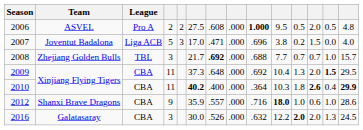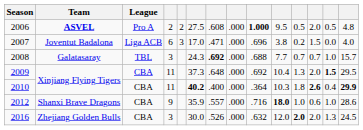 <table class="wikitable sortable" style="font-size:95%; text-align:center;">
 <tr>
 <th>Season</th>
 <th>Team</th>
 <th>League</th>
 <th></th>
 <th></th>
 <th></th>
 <th></th>
 <th></th>
 <th></th>
 <th></th>
 <th></th>
 <th></th>
 <th></th>
 <th></th>
 </tr>
 <tr>
 <td>2006</td>
-<td><a href='#'>ASVEL</a></td>
+<td><strong><a href='#'>ASVEL</a></strong></td>
 <td><a href='#'>Pro A</a></td>
 <td>2</td>
 <td>2</td>
 <td>27.5</td>
 <td>.608</td>
 <td>.000</td>
 <td><strong>1.000</strong></td>
 <td>9.5</td>
 <td>0.5</td>
 <td>2.0</td>
 <td>0.5</td>
 <td>4.8</td>
 </tr>
 <tr>
 <td>2007</td>
 <td><a href='#'>Joventut Badalona</a></td>
 <td><a href='#'>Liga ACB</a></td>
-<td>5</td>
+<td>6</td>
 <td>3</td>
 <td>17.0</td>
 <td>.471</td>
 <td>.000</td>
 <td>.696</td>
 <td>3.8</td>
 <td>0.2</td>
 <td>1.5</td>
 <td>0.0</td>
 <td>4.0</td>
 </tr>
 <tr>
 <td>2008</td>
-<td><a href='#'>Zhejiang Golden Bulls</a></td>
+<td><a href='#'>Galatasaray</a></td>
 <td><a href='#'>TBL</a></td>
 <td>3</td>
 <td></td>
-<td>21.7</td>
+<td>24.3</td>
 <td><strong>.692</strong></td>
 <td>.000</td>
 <td>.688</td>
 <td>7.7</td>
 <td>0.7</td>
 <td>0.7</td>
 <td>1.0</td>
 <td>15.7</td>
 </tr>
 <tr>
 <td><a href='#'>2009</a></td>
 <td rowspan="2"><a href='#'>Xinjiang Flying Tigers</a></td>
 <td><a href='#'>CBA</a></td>
 <td>11</td>
 <td></td>
 <td>37.3</td>
 <td>.648</td>
 <td>.000</td>
 <td>.692</td>
 <td>10.4</td>
 <td>1.3</td>
 <td>2.0</td>
 <td><strong>1.5</strong></td>
 <td>29.5</td>
 </tr>
 <tr>
 <td><a href='#'>2010</a></td>
 <td>CBA</td>
 <td>11</td>
 <td></td>
 <td><strong>40.2</strong></td>
 <td>.400</td>
 <td>.000</td>
 <td>.364</td>
 <td>10.3</td>
 <td>1.8</td>
 <td><strong>2.6</strong></td>
 <td>0.4</td>
 <td><strong>29.9</strong></td>
 </tr>
 <tr>
 <td><a href='#'>2012</a></td>
 <td><a href='#'>Shanxi Brave Dragons</a></td>
 <td>CBA</td>
 <td>9</td>
 <td></td>
 <td>35.9</td>
 <td>.557</td>
 <td>.000</td>
 <td>.716</td>
 <td><strong>18.0</strong></td>
 <td>1.0</td>
 <td>0.6</td>
 <td>1.0</td>
 <td>28.6</td>
 </tr>
 <tr>
 <td><a href='#'>2016</a></td>
-<td><a href='#'>Galatasaray</a></td>
+<td><a href='#'>Zhejiang Golden Bulls</a></td>
 <td>CBA</td>
 <td>3</td>
 <td></td>
 <td>30.0</td>
 <td>.526</td>
 <td>.000</td>
 <td>.632</td>
-<td>12.2</td>
+<td>12.0</td>
 <td><strong>2.0</strong></td>
 <td>2.0</td>
 <td>1.3</td>
 <td>24.5</td>
 </tr>
 </table>
